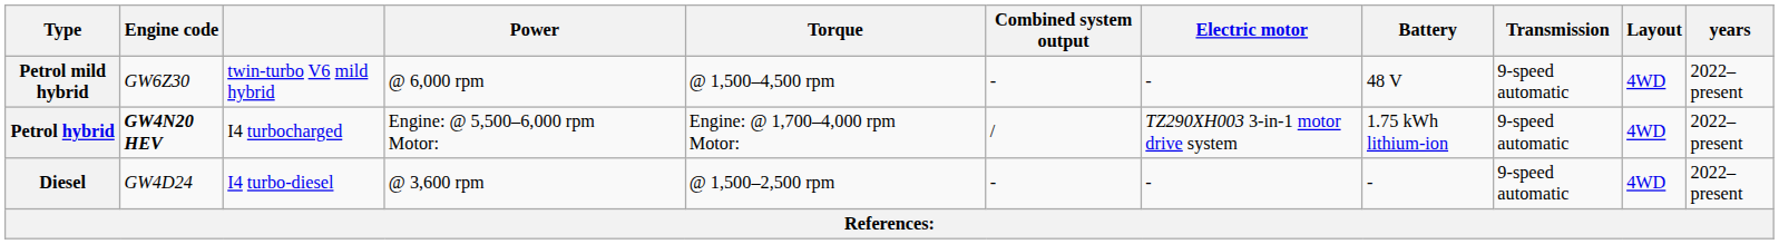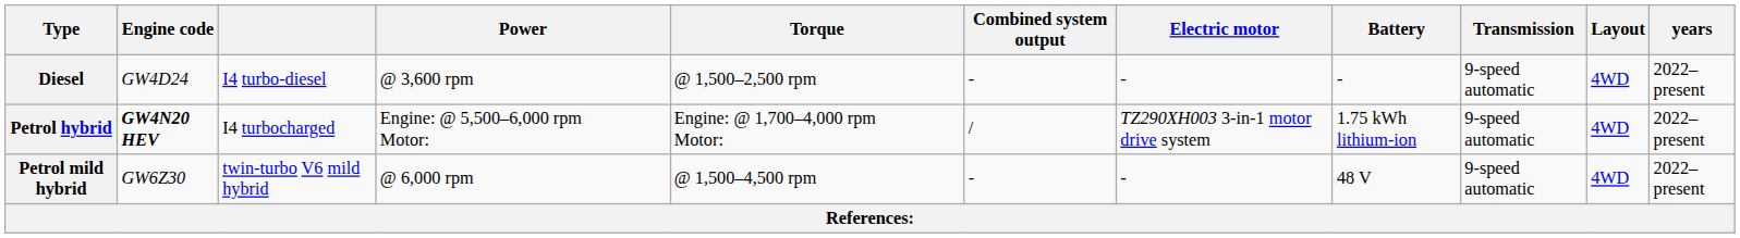 <table class="wikitable" style="text-align:left; font-size:80%;">
 <tr>
 <th>Type</th>
 <th>Engine code</th>
 <th></th>
 <th width="17%">Power</th>
 <th width="17%">Torque</th>
 <th>Combined system output</th>
 <th><a href='#'>Electric motor</a></th>
 <th>Battery</th>
 <th>Transmission</th>
 <th>Layout</th>
 <th> years</th>
 </tr>
 <tr>
-<th>Petrol mild hybrid</th>
-<td><em>GW6Z30</em></td>
-<td> <a href='#'>twin-turbo</a> <a href='#'>V6</a> <a href='#'>mild hybrid</a></td>
-<td> @ 6,000 rpm</td>
-<td> @ 1,500–4,500 rpm</td>
+<th>Diesel</th>
+<td><em>GW4D24</em></td>
+<td> <a href='#'>I4</a> <a href='#'>turbo-diesel</a></td>
+<td> @ 3,600 rpm</td>
+<td> @ 1,500–2,500 rpm</td>
 <td>-</td>
 <td>-</td>
-<td>48 V</td>
+<td>-</td>
 <td>9-speed automatic</td>
 <td><a href='#'>4WD</a></td>
 <td>2022–present</td>
 </tr>
 <tr>
 <th>Petrol <a href='#'>hybrid</a></th>
 <td><strong><em>GW4N20 HEV</em></strong></td>
 <td> I4 <a href='#'>turbocharged</a></td>
 <td>Engine:  @ 5,500–6,000 rpm<br>Motor: </td>
 <td>Engine:  @ 1,700–4,000 rpm<br>Motor: </td>
 <td> / </td>
 <td><em>TZ290XH003</em> 3-in-1 <a href='#'>motor drive</a> system</td>
 <td>1.75 kWh <a href='#'>lithium-ion</a></td>
 <td>9-speed automatic</td>
 <td><a href='#'>4WD</a></td>
 <td>2022–present</td>
 </tr>
 <tr>
-<th>Diesel</th>
-<td><em>GW4D24</em></td>
-<td> <a href='#'>I4</a> <a href='#'>turbo-diesel</a></td>
-<td> @ 3,600 rpm</td>
-<td> @ 1,500–2,500 rpm</td>
+<th>Petrol mild hybrid</th>
+<td><em>GW6Z30</em></td>
+<td> <a href='#'>twin-turbo</a> <a href='#'>V6</a> <a href='#'>mild hybrid</a></td>
+<td> @ 6,000 rpm</td>
+<td> @ 1,500–4,500 rpm</td>
 <td>-</td>
 <td>-</td>
-<td>-</td>
+<td>48 V</td>
 <td>9-speed automatic</td>
 <td><a href='#'>4WD</a></td>
 <td>2022–present</td>
 </tr>
 <tr>
 <th colspan="11">References: </th>
 </tr>
 </table>
